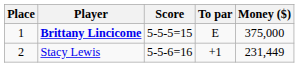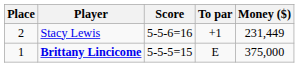 <table class="wikitable">
 <tr>
 <th>Place</th>
 <th>Player</th>
 <th>Score</th>
 <th>To par</th>
 <th>Money ($)</th>
 </tr>
 <tr>
+<td align=center>2</td>
+<td> <a href='#'>Stacy Lewis</a></td>
+<td>5-5-6=16</td>
+<td align=center>+1</td>
+<td align=center>231,449</td>
+</tr>
+<tr>
 <td align=center>1</td>
 <td> <strong><a href='#'>Brittany Lincicome</a></strong></td>
 <td>5-5-5=15</td>
 <td align=center>E</td>
 <td align=center>375,000</td>
 </tr>
-<tr>
-<td align=center>2</td>
-<td> <a href='#'>Stacy Lewis</a></td>
-<td>5-5-6=16</td>
-<td align=center>+1</td>
-<td align=center>231,449</td>
-</tr>
 </table>
